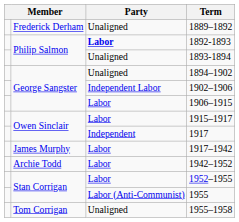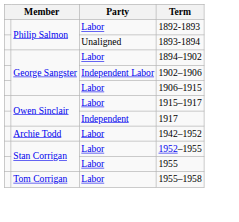 <table class="wikitable">
 <tr>
 <th colspan="2">Member</th>
 <th>Party</th>
 <th>Term</th>
 </tr>
 <tr>
 <td> </td>
-<td><a href='#'>Frederick Derham</a></td>
-<td>Unaligned</td>
-<td>1889–1892</td>
-</tr>
-<tr>
-<td> </td>
 <td rowspan="2"><a href='#'>Philip Salmon</a></td>
-<td><strong><a href='#'>Labor</a></strong></td>
+<td><a href='#'>Labor</a></td>
 <td>1892-1893</td>
 </tr>
 <tr>
 <td> </td>
 <td>Unaligned</td>
 <td>1893-1894</td>
 </tr>
 <tr>
 <td> </td>
 <td rowspan="3"><a href='#'>George Sangster</a></td>
-<td>Unaligned</td>
+<td><a href='#'>Labor</a></td>
 <td>1894–1902</td>
 </tr>
 <tr>
 <td> </td>
 <td><a href='#'>Independent Labor</a></td>
 <td>1902–1906</td>
 </tr>
 <tr>
 <td> </td>
 <td><a href='#'>Labor</a></td>
 <td>1906–1915</td>
 </tr>
 <tr>
 <td> </td>
 <td rowspan="2"><a href='#'>Owen Sinclair</a></td>
 <td><a href='#'>Labor</a></td>
 <td>1915–1917</td>
 </tr>
 <tr>
 <td> </td>
 <td><a href='#'>Independent</a></td>
 <td>1917</td>
 </tr>
 <tr>
 <td> </td>
-<td><a href='#'>James Murphy</a></td>
-<td><a href='#'>Labor</a></td>
-<td>1917–1942</td>
-</tr>
-<tr>
-<td> </td>
 <td><a href='#'>Archie Todd</a></td>
 <td><a href='#'>Labor</a></td>
 <td>1942–1952</td>
 </tr>
 <tr>
 <td> </td>
 <td rowspan="2"><a href='#'>Stan Corrigan</a></td>
 <td><a href='#'>Labor</a></td>
 <td><a href='#'>1952</a>–1955</td>
 </tr>
 <tr>
 <td> </td>
-<td><a href='#'>Labor (Anti-Communist)</a></td>
+<td><a href='#'>Labor</a></td>
 <td>1955</td>
 </tr>
 <tr>
 <td> </td>
 <td><a href='#'>Tom Corrigan</a></td>
-<td>Unaligned</td>
+<td><a href='#'>Labor</a></td>
 <td>1955–1958</td>
 </tr>
 </table>
